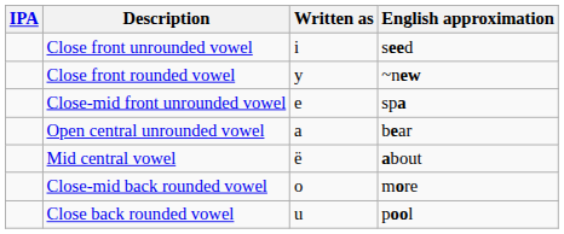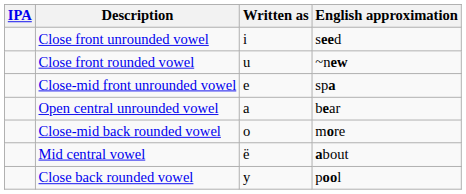 <table class="wikitable">
 <tr>
 <th><a href='#'>IPA</a></th>
 <th>Description</th>
 <th>Written as</th>
 <th>English approximation</th>
 </tr>
 <tr>
 <td style="text-align: center;"></td>
 <td><a href='#'>Close front unrounded vowel</a></td>
 <td>i</td>
 <td>s<strong>ee</strong>d</td>
 </tr>
 <tr>
 <td style="text-align: center;"></td>
 <td><a href='#'>Close front rounded vowel</a></td>
-<td>y</td>
+<td>u</td>
 <td>~n<strong>ew</strong></td>
 </tr>
 <tr>
 <td style="text-align: center;"></td>
 <td><a href='#'>Close-mid front unrounded vowel</a></td>
 <td>e</td>
 <td>sp<strong>a</strong></td>
 </tr>
 <tr>
 <td style="text-align: center;"></td>
 <td><a href='#'>Open central unrounded vowel</a></td>
 <td>a</td>
 <td>b<strong>e</strong>ar</td>
 </tr>
 <tr>
 <td style="text-align: center;"></td>
+<td><a href='#'>Close-mid back rounded vowel</a></td>
+<td>o</td>
+<td>m<strong>o</strong>re</td>
+</tr>
+<tr>
+<td style="text-align: center;"></td>
 <td><a href='#'>Mid central vowel</a></td>
 <td>ë</td>
 <td><strong>a</strong>bout</td>
 </tr>
 <tr>
 <td style="text-align: center;"></td>
-<td><a href='#'>Close-mid back rounded vowel</a></td>
-<td>o</td>
-<td>m<strong>o</strong>re</td>
-</tr>
-<tr>
-<td style="text-align: center;"></td>
 <td><a href='#'>Close back rounded vowel</a></td>
-<td>u</td>
+<td>y</td>
 <td>p<strong>oo</strong>l</td>
 </tr>
 </table>
